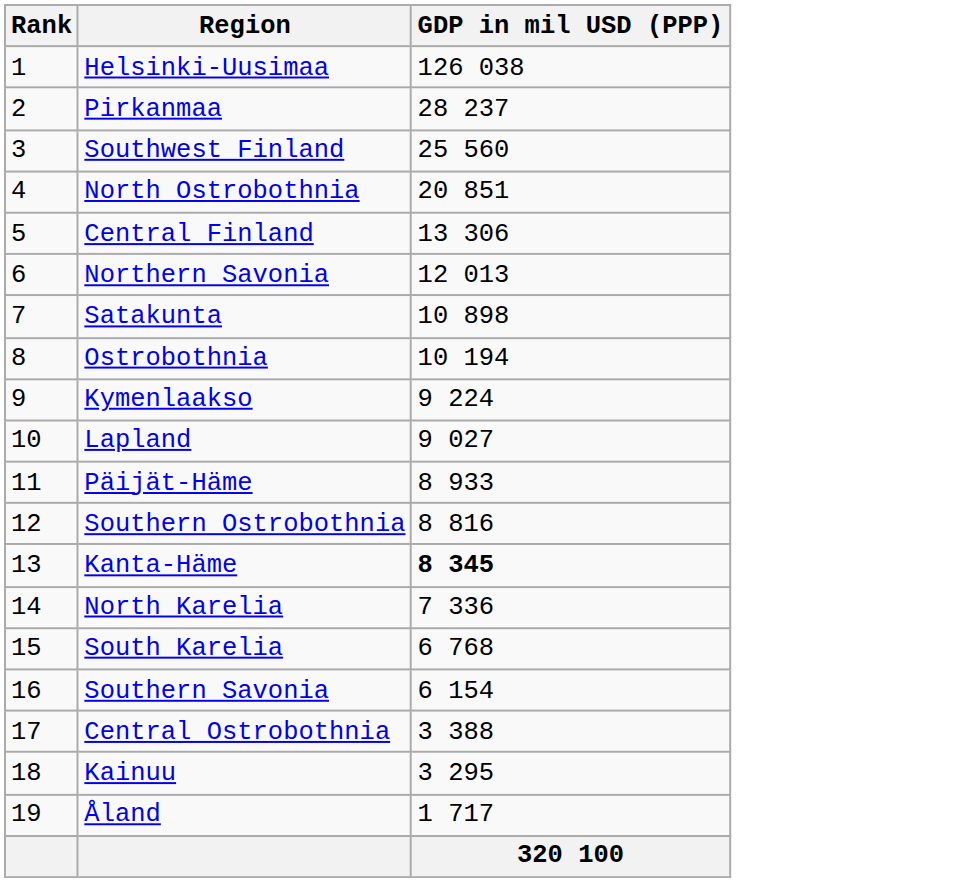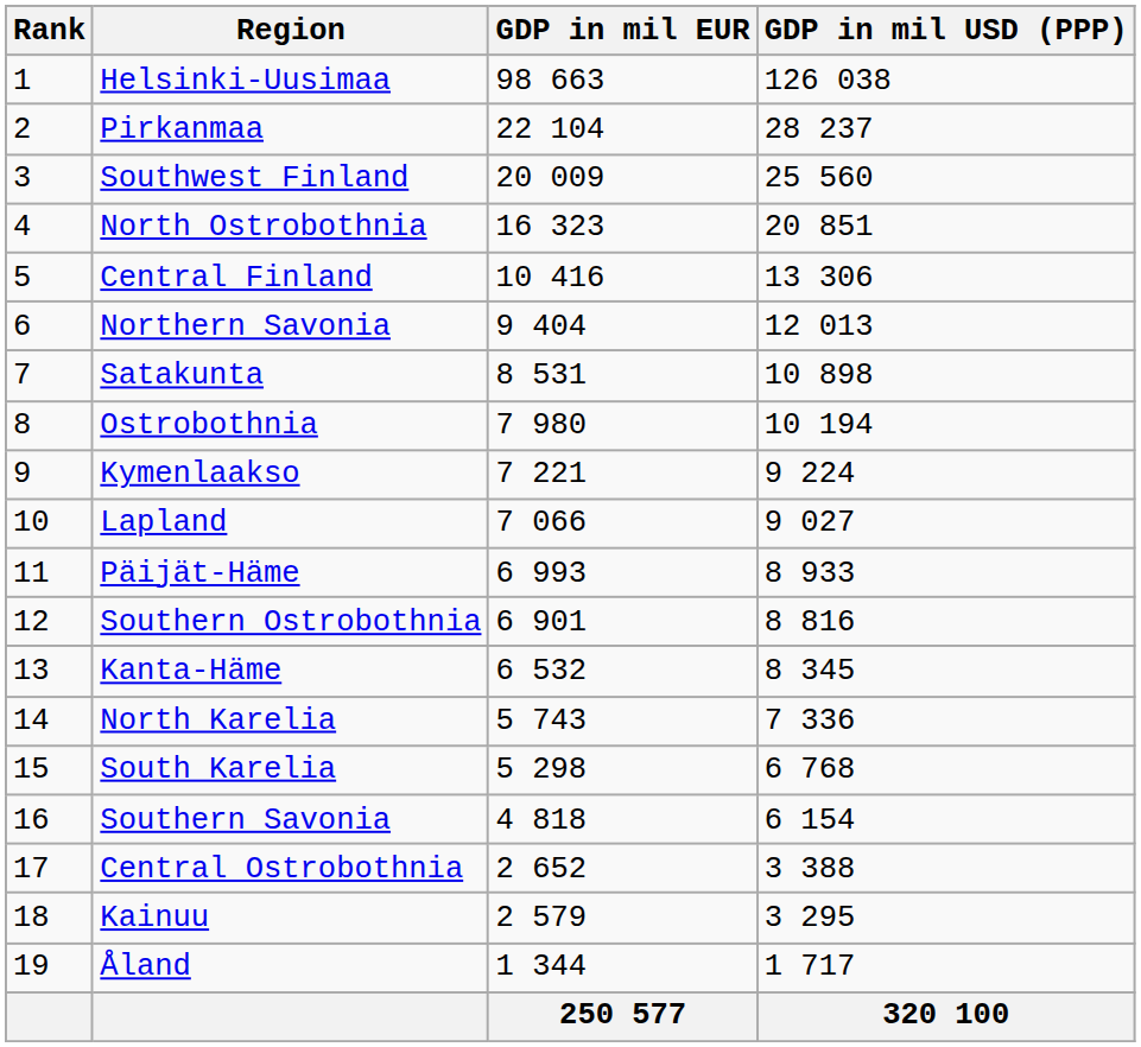 <table class="wikitable sortable">
 <tr>
 <th>Rank</th>
 <th>Region</th>
+<th>GDP in mil EUR</th>
 <th>GDP in mil USD (PPP)</th>
 </tr>
 <tr>
 <td>1</td>
 <td><a href='#'>Helsinki-Uusimaa</a></td>
+<td>98 663</td>
 <td>126 038</td>
 </tr>
 <tr>
 <td>2</td>
 <td><a href='#'>Pirkanmaa</a></td>
+<td>22 104</td>
 <td>28 237</td>
 </tr>
 <tr>
 <td>3</td>
 <td><a href='#'>Southwest Finland</a></td>
+<td>20 009</td>
 <td>25 560</td>
 </tr>
 <tr>
 <td>4</td>
 <td><a href='#'>North Ostrobothnia</a></td>
+<td>16 323</td>
 <td>20 851</td>
 </tr>
 <tr>
 <td>5</td>
 <td><a href='#'>Central Finland</a></td>
+<td>10 416</td>
 <td>13 306</td>
 </tr>
 <tr>
 <td>6</td>
 <td><a href='#'>Northern Savonia</a></td>
+<td>9 404</td>
 <td>12 013</td>
 </tr>
 <tr>
 <td>7</td>
 <td><a href='#'>Satakunta</a></td>
+<td>8 531</td>
 <td>10 898</td>
 </tr>
 <tr>
 <td>8</td>
 <td><a href='#'>Ostrobothnia</a></td>
+<td>7 980</td>
 <td>10 194</td>
 </tr>
 <tr>
 <td>9</td>
 <td><a href='#'>Kymenlaakso</a></td>
+<td>7 221</td>
 <td>9 224</td>
 </tr>
 <tr>
 <td>10</td>
 <td><a href='#'>Lapland</a></td>
+<td>7 066</td>
 <td>9 027</td>
 </tr>
 <tr>
 <td>11</td>
 <td><a href='#'>Päijät-Häme</a></td>
+<td>6 993</td>
 <td>8 933</td>
 </tr>
 <tr>
 <td>12</td>
 <td><a href='#'>Southern Ostrobothnia</a></td>
+<td>6 901</td>
 <td>8 816</td>
 </tr>
 <tr>
 <td>13</td>
 <td><a href='#'>Kanta-Häme</a></td>
-<td><strong>8 345</strong></td>
+<td>6 532</td>
+<td>8 345</td>
 </tr>
 <tr>
 <td>14</td>
 <td><a href='#'>North Karelia</a></td>
+<td>5 743</td>
 <td>7 336</td>
 </tr>
 <tr>
 <td>15</td>
 <td><a href='#'>South Karelia</a></td>
+<td>5 298</td>
 <td>6 768</td>
 </tr>
 <tr>
 <td>16</td>
 <td><a href='#'>Southern Savonia</a></td>
+<td>4 818</td>
 <td>6 154</td>
 </tr>
 <tr>
 <td>17</td>
 <td><a href='#'>Central Ostrobothnia</a></td>
+<td>2 652</td>
 <td>3 388</td>
 </tr>
 <tr>
 <td>18</td>
 <td><a href='#'>Kainuu</a></td>
+<td>2 579</td>
 <td>3 295</td>
 </tr>
 <tr>
 <td>19</td>
 <td><a href='#'>Åland</a></td>
+<td>1 344</td>
 <td>1 717</td>
 </tr>
 <tr>
 <th></th>
 <th></th>
+<th>250 577</th>
 <th>320 100</th>
 </tr>
 </table>
